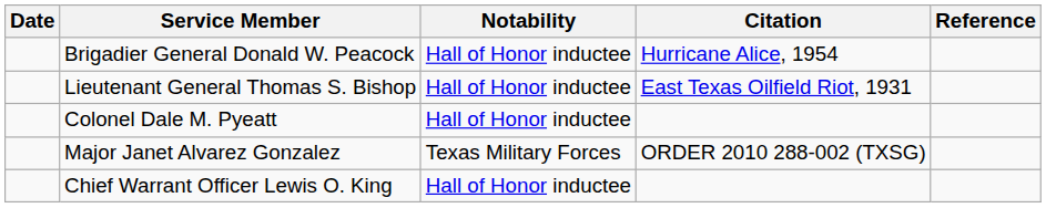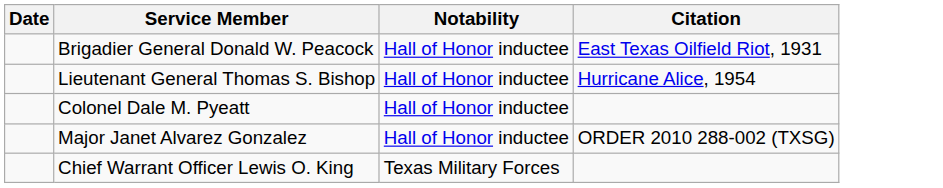 <table class="wikitable">
 <tr>
 <th>Date</th>
 <th>Service Member</th>
 <th>Notability</th>
 <th>Citation</th>
-<th>Reference</th>
 </tr>
 <tr>
 <td></td>
 <td>Brigadier General Donald W. Peacock</td>
 <td><a href='#'>Hall of Honor</a> inductee</td>
-<td><a href='#'>Hurricane Alice</a>, 1954</td>
-<td></td>
+<td><a href='#'>East Texas Oilfield Riot</a>, 1931</td>
 </tr>
 <tr>
 <td></td>
 <td>Lieutenant General Thomas S. Bishop</td>
 <td><a href='#'>Hall of Honor</a> inductee</td>
-<td><a href='#'>East Texas Oilfield Riot</a>, 1931</td>
-<td></td>
+<td><a href='#'>Hurricane Alice</a>, 1954</td>
 </tr>
 <tr>
 <td></td>
 <td>Colonel Dale M. Pyeatt</td>
 <td><a href='#'>Hall of Honor</a> inductee</td>
 <td></td>
-<td></td>
 </tr>
 <tr>
 <td></td>
 <td>Major Janet Alvarez Gonzalez</td>
-<td>Texas Military Forces</td>
+<td><a href='#'>Hall of Honor</a> inductee</td>
 <td>ORDER 2010 288-002 (TXSG)</td>
-<td></td>
 </tr>
 <tr>
 <td></td>
 <td>Chief Warrant Officer Lewis O. King</td>
-<td><a href='#'>Hall of Honor</a> inductee</td>
-<td></td>
+<td>Texas Military Forces</td>
 <td></td>
 </tr>
 </table>
